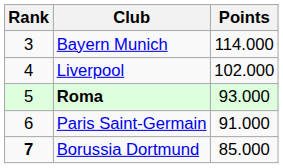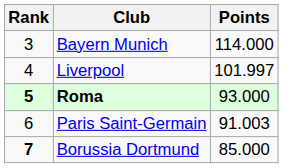 <table class="wikitable" style="text-align: center;">
 <tr>
 <th>Rank</th>
 <th>Club</th>
 <th>Points</th>
 </tr>
 <tr>
 <td>3</td>
 <td align=left> <a href='#'>Bayern Munich</a></td>
 <td>114.000</td>
 </tr>
 <tr>
 <td>4</td>
 <td align=left> <a href='#'>Liverpool</a></td>
-<td>102.000</td>
+<td>101.997</td>
 </tr>
 <tr bgcolor="#ddffdd">
-<td>5</td>
+<td><strong>5</strong></td>
 <td align=left> <strong>Roma</strong></td>
 <td>93.000</td>
 </tr>
 <tr>
 <td>6</td>
 <td align=left> <a href='#'>Paris Saint-Germain</a></td>
-<td>91.000</td>
+<td>91.003</td>
 </tr>
 <tr>
 <td><strong>7</strong></td>
 <td align=left> <a href='#'>Borussia Dortmund</a></td>
 <td>85.000</td>
 </tr>
 </table>
